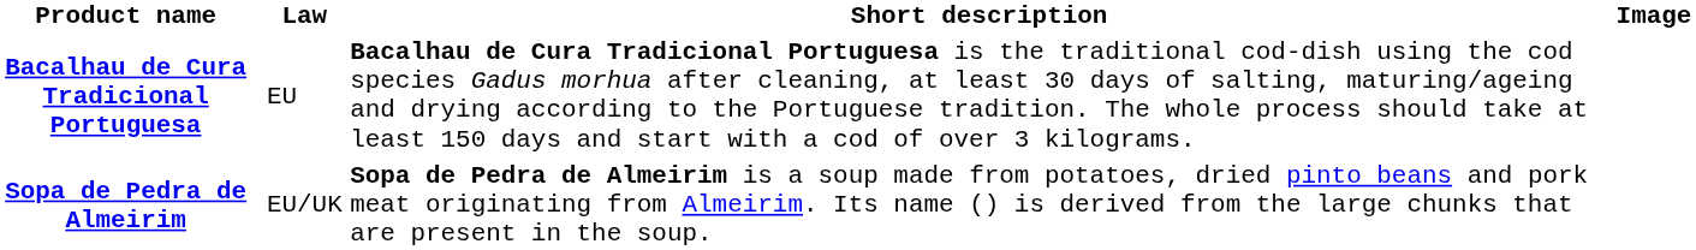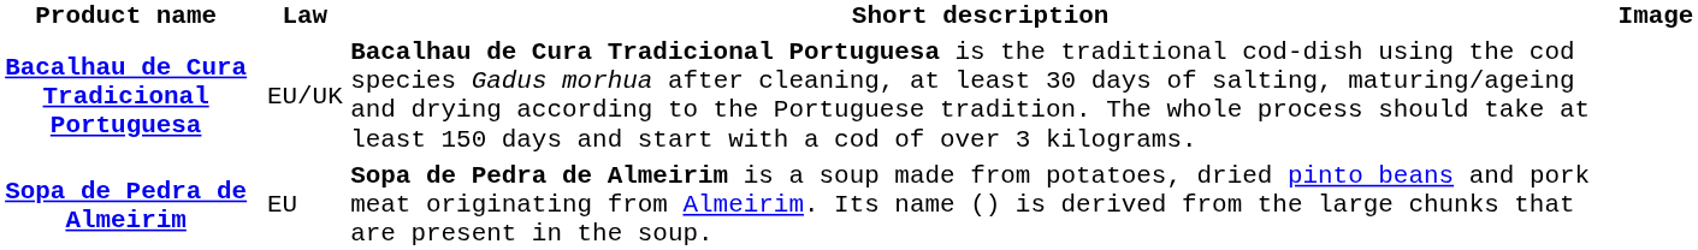 <table>
 <tr>
 <th>Product name</th>
 <th>Law</th>
 <th>Short description</th>
 <th>Image</th>
 </tr>
 <tr>
 <th><a href='#'>Bacalhau de Cura Tradicional Portuguesa</a></th>
-<td>EU</td>
+<td>EU/UK</td>
 <td><strong>Bacalhau de Cura Tradicional Portuguesa</strong> is the traditional cod-dish using the cod species <em>Gadus morhua</em> after cleaning, at least 30 days of salting, maturing/ageing and drying according to the Portuguese tradition. The whole process should take at least 150 days and start with a cod of over 3 kilograms.</td>
 </tr>
 <tr>
 <th><a href='#'>Sopa de Pedra de Almeirim</a></th>
-<td>EU/UK</td>
+<td>EU</td>
 <td><strong>Sopa de Pedra de Almeirim</strong> is a soup made from potatoes, dried <a href='#'>pinto beans</a> and pork meat originating from <a href='#'>Almeirim</a>. Its name () is derived from the large chunks that are present in the soup.</td>
 <td></td>
 </tr>
 </table>
